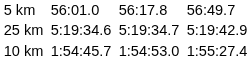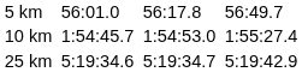 <table>
 <tr>
 <td>5 km<br></td>
 <td></td>
 <td>56:01.0</td>
 <td></td>
 <td>56:17.8</td>
 <td></td>
 <td>56:49.7</td>
 </tr>
 <tr>
+<td>10 km<br></td>
+<td></td>
+<td>1:54:45.7</td>
+<td></td>
+<td>1:54:53.0</td>
+<td></td>
+<td>1:55:27.4</td>
+</tr>
+<tr>
 <td>25 km<br></td>
 <td></td>
 <td>5:19:34.6</td>
 <td></td>
 <td>5:19:34.7</td>
 <td></td>
 <td>5:19:42.9</td>
 </tr>
-<tr>
-<td>10 km<br></td>
-<td></td>
-<td>1:54:45.7</td>
-<td></td>
-<td>1:54:53.0</td>
-<td></td>
-<td>1:55:27.4</td>
-</tr>
 </table>
